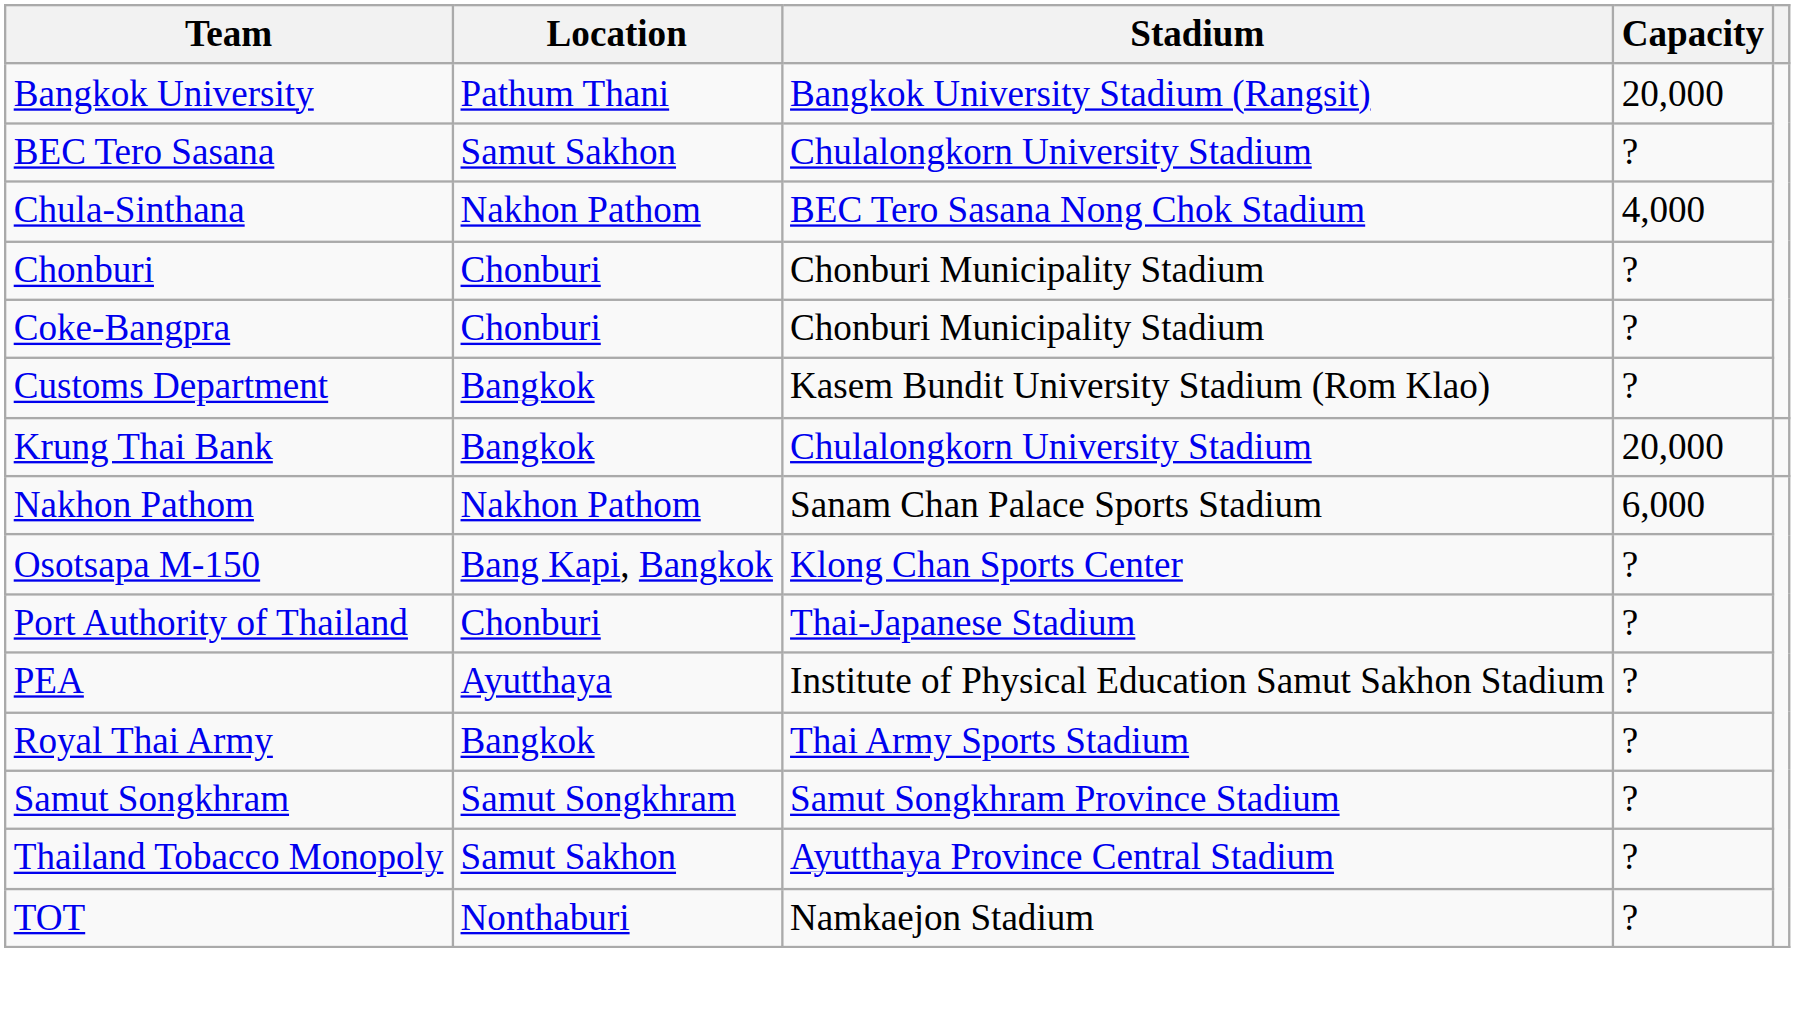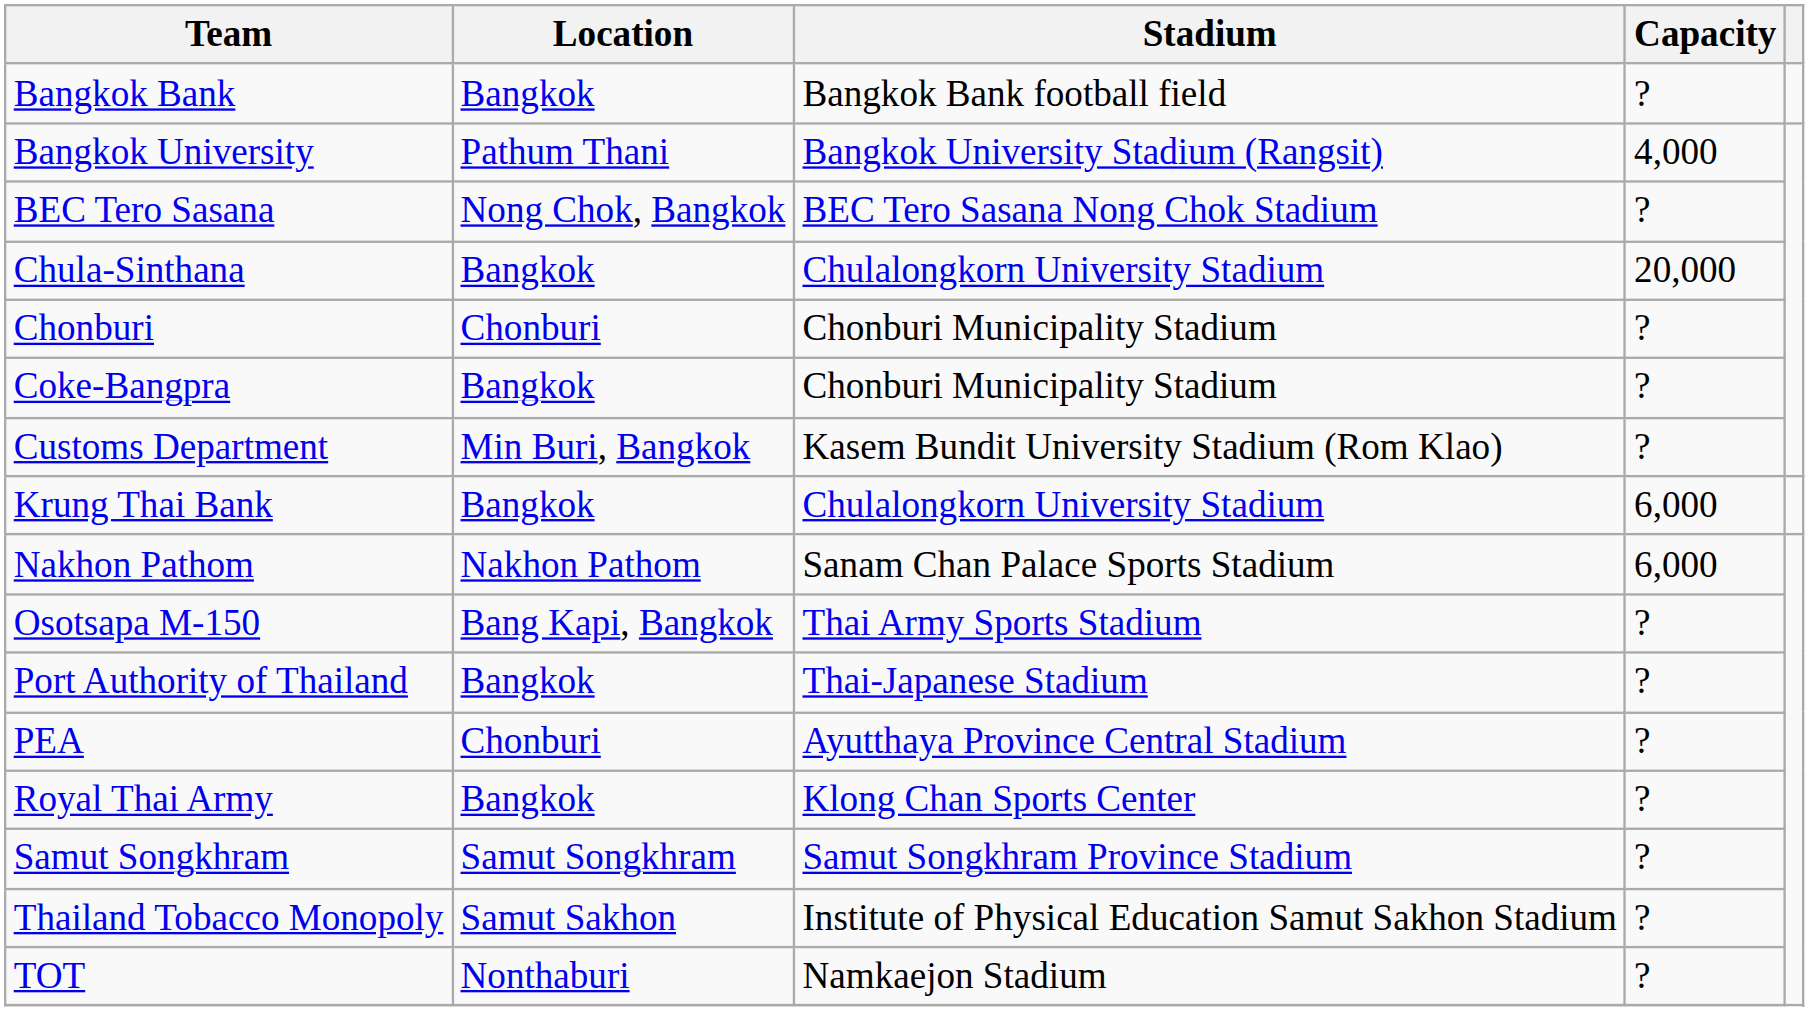 <table class="wikitable sortable">
 <tr>
 <th>Team</th>
 <th>Location</th>
 <th>Stadium </th>
 <th>Capacity</th>
 <th class="unsortable"></th>
 </tr>
 <tr>
+<td><a href='#'>Bangkok Bank</a></td>
+<td><a href='#'>Bangkok</a></td>
+<td>Bangkok Bank football field</td>
+<td>?</td>
+<td></td>
+</tr>
+<tr>
 <td><a href='#'>Bangkok University</a></td>
 <td><a href='#'>Pathum Thani</a></td>
 <td><a href='#'>Bangkok University Stadium (Rangsit)</a></td>
-<td>20,000</td>
+<td>4,000</td>
 </tr>
 <tr>
 <td><a href='#'>BEC Tero Sasana</a></td>
-<td><a href='#'>Samut Sakhon</a></td>
-<td><a href='#'>Chulalongkorn University Stadium</a></td>
+<td><a href='#'>Nong Chok</a>, <a href='#'>Bangkok</a></td>
+<td><a href='#'>BEC Tero Sasana Nong Chok Stadium</a></td>
 <td>?</td>
 </tr>
 <tr>
 <td><a href='#'>Chula-Sinthana</a></td>
-<td><a href='#'>Nakhon Pathom</a></td>
-<td><a href='#'>BEC Tero Sasana Nong Chok Stadium</a></td>
-<td>4,000</td>
+<td><a href='#'>Bangkok</a></td>
+<td><a href='#'>Chulalongkorn University Stadium</a></td>
+<td>20,000</td>
 </tr>
 <tr>
 <td><a href='#'>Chonburi</a></td>
 <td><a href='#'>Chonburi</a></td>
 <td>Chonburi  Municipality Stadium</td>
 <td>?</td>
 </tr>
 <tr>
 <td><a href='#'>Coke-Bangpra</a></td>
-<td><a href='#'>Chonburi</a></td>
+<td><a href='#'>Bangkok</a></td>
 <td>Chonburi  Municipality Stadium</td>
 <td>?</td>
 </tr>
 <tr>
 <td><a href='#'>Customs Department</a></td>
-<td><a href='#'>Bangkok</a></td>
+<td><a href='#'>Min Buri</a>, <a href='#'>Bangkok</a></td>
 <td>Kasem Bundit University Stadium (Rom Klao)</td>
 <td>?</td>
 </tr>
 <tr>
 <td><a href='#'>Krung Thai Bank</a></td>
 <td><a href='#'>Bangkok</a></td>
 <td><a href='#'>Chulalongkorn University Stadium</a></td>
-<td>20,000</td>
+<td>6,000</td>
 <td></td>
 </tr>
 <tr>
 <td><a href='#'>Nakhon Pathom</a></td>
 <td><a href='#'>Nakhon Pathom</a></td>
 <td>Sanam Chan Palace Sports Stadium</td>
 <td>6,000</td>
 </tr>
 <tr>
 <td><a href='#'>Osotsapa M-150</a></td>
 <td><a href='#'>Bang Kapi</a>, <a href='#'>Bangkok</a></td>
-<td><a href='#'>Klong Chan Sports Center</a></td>
+<td><a href='#'>Thai Army Sports Stadium</a></td>
 <td>?</td>
 </tr>
 <tr>
 <td><a href='#'>Port Authority of Thailand</a></td>
-<td><a href='#'>Chonburi</a></td>
+<td><a href='#'>Bangkok</a></td>
 <td><a href='#'>Thai-Japanese Stadium</a></td>
 <td>?</td>
 </tr>
 <tr>
 <td><a href='#'>PEA</a></td>
-<td><a href='#'>Ayutthaya</a></td>
-<td>Institute of Physical Education Samut Sakhon Stadium</td>
+<td><a href='#'>Chonburi</a></td>
+<td><a href='#'>Ayutthaya Province Central Stadium</a></td>
 <td>?</td>
 </tr>
 <tr>
 <td><a href='#'>Royal Thai Army</a></td>
 <td><a href='#'>Bangkok</a></td>
-<td><a href='#'>Thai Army Sports Stadium</a></td>
+<td><a href='#'>Klong Chan Sports Center</a></td>
 <td>?</td>
 </tr>
 <tr>
 <td><a href='#'>Samut Songkhram</a></td>
 <td><a href='#'>Samut Songkhram</a></td>
 <td><a href='#'>Samut Songkhram Province Stadium</a></td>
 <td>?</td>
 </tr>
 <tr>
 <td><a href='#'>Thailand Tobacco Monopoly</a></td>
 <td><a href='#'>Samut Sakhon</a></td>
-<td><a href='#'>Ayutthaya Province Central Stadium</a></td>
+<td>Institute of Physical Education Samut Sakhon Stadium</td>
 <td>?</td>
 </tr>
 <tr>
 <td><a href='#'>TOT</a></td>
 <td><a href='#'>Nonthaburi</a></td>
 <td>Namkaejon Stadium</td>
 <td>?</td>
 </tr>
 <tr>
 </tr>
 </table>
